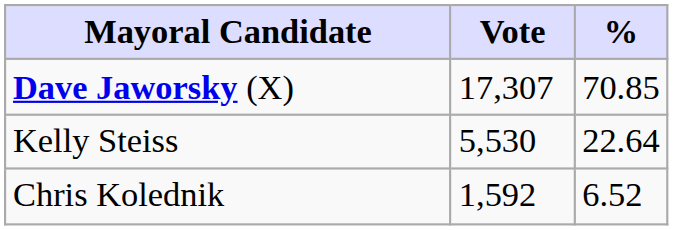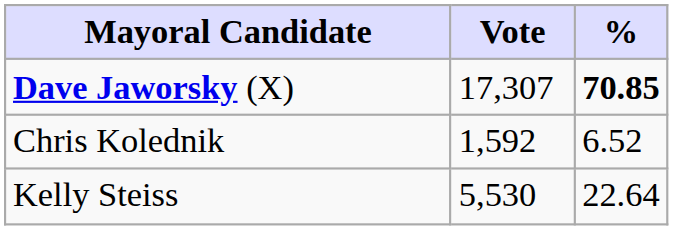 <table class="wikitable">
 <tr>
 <th style="background:#ddf; width:200px;">Mayoral Candidate</th>
 <th style="background:#ddf; width:50px;">Vote</th>
 <th style="background:#ddf; width:30px;">%</th>
 </tr>
 <tr>
 <td><strong><a href='#'>Dave Jaworsky</a></strong> (X)</td>
 <td>17,307</td>
-<td>70.85</td>
+<td><strong>70.85</strong></td>
+</tr>
+<tr>
+<td>Chris Kolednik</td>
+<td>1,592</td>
+<td>6.52</td>
 </tr>
 <tr>
 <td>Kelly Steiss</td>
 <td>5,530</td>
 <td>22.64</td>
 </tr>
-<tr>
-<td>Chris Kolednik</td>
-<td>1,592</td>
-<td>6.52</td>
-</tr>
 </table>
